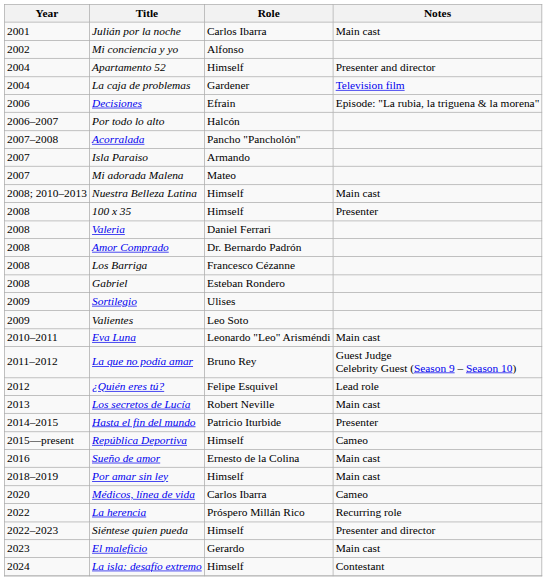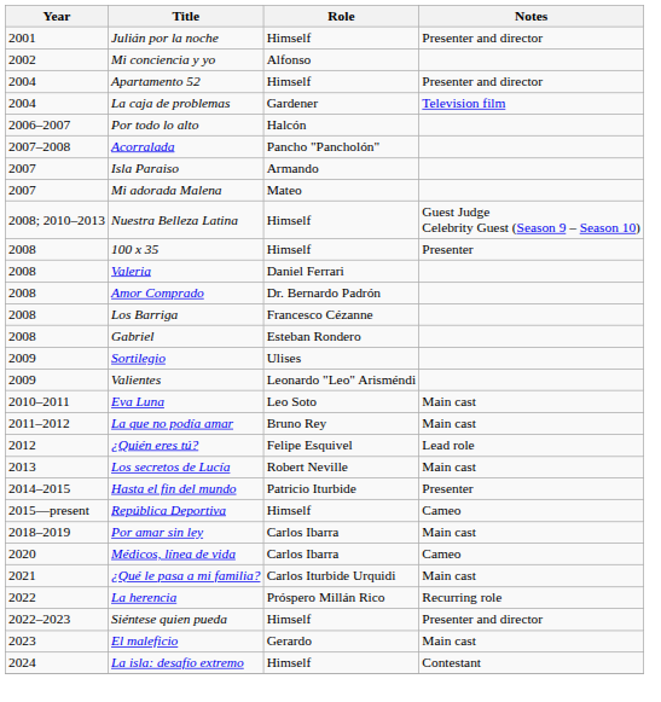 <table class="wikitable sortable">
 <tr>
 <th>Year</th>
 <th>Title</th>
 <th>Role</th>
 <th>Notes</th>
 </tr>
 <tr>
 <td>2001</td>
 <td><em>Julián por la noche</em></td>
-<td>Carlos Ibarra</td>
-<td>Main cast</td>
+<td>Himself</td>
+<td>Presenter and director</td>
 </tr>
 <tr>
 <td>2002</td>
 <td><em>Mi conciencia y yo</em></td>
 <td>Alfonso</td>
 <td></td>
 </tr>
 <tr>
 <td>2004</td>
 <td><em>Apartamento 52</em></td>
 <td>Himself</td>
 <td>Presenter and director</td>
 </tr>
 <tr>
 <td>2004</td>
 <td><em>La caja de problemas</em></td>
 <td>Gardener</td>
 <td><a href='#'>Television film</a></td>
-</tr>
-<tr>
-<td>2006</td>
-<td><em><a href='#'>Decisiones</a></em></td>
-<td>Efrain</td>
-<td>Episode: "La rubia, la triguena & la morena"</td>
 </tr>
 <tr>
 <td>2006–2007</td>
 <td><em>Por todo lo alto</em></td>
 <td>Halcón</td>
 <td></td>
 </tr>
 <tr>
 <td>2007–2008</td>
 <td><em><a href='#'>Acorralada</a></em></td>
 <td>Pancho "Pancholón"</td>
 <td></td>
 </tr>
 <tr>
 <td>2007</td>
 <td><em>Isla Paraiso</em></td>
 <td>Armando</td>
 <td></td>
 </tr>
 <tr>
 <td>2007</td>
 <td><em>Mi adorada Malena</em></td>
 <td>Mateo</td>
 <td></td>
 </tr>
 <tr>
 <td>2008; 2010–2013</td>
 <td><em>Nuestra Belleza Latina</em></td>
 <td>Himself</td>
-<td>Main cast</td>
+<td>Guest Judge <br> Celebrity Guest (<a href='#'>Season 9</a> – <a href='#'>Season 10</a>)</td>
 </tr>
 <tr>
 <td>2008</td>
 <td><em>100 x 35</em></td>
 <td>Himself</td>
 <td>Presenter</td>
 </tr>
 <tr>
 <td>2008</td>
 <td><em><a href='#'>Valeria</a></em></td>
 <td>Daniel Ferrari</td>
 <td></td>
 </tr>
 <tr>
 <td>2008</td>
 <td><em><a href='#'>Amor Comprado</a></em></td>
 <td>Dr. Bernardo Padrón</td>
 <td></td>
 </tr>
 <tr>
 <td>2008</td>
 <td><em>Los Barriga</em></td>
 <td>Francesco Cézanne</td>
 <td></td>
 </tr>
 <tr>
 <td>2008</td>
 <td><em>Gabriel</em></td>
 <td>Esteban Rondero</td>
 <td></td>
 </tr>
 <tr>
 <td>2009</td>
 <td><em><a href='#'>Sortilegio</a></em></td>
 <td>Ulises</td>
 <td></td>
 </tr>
 <tr>
 <td>2009</td>
 <td><em>Valientes</em></td>
-<td>Leo Soto</td>
+<td>Leonardo "Leo" Arisméndi</td>
 <td></td>
 </tr>
 <tr>
 <td>2010–2011</td>
 <td><em><a href='#'>Eva Luna</a></em></td>
-<td>Leonardo "Leo" Arisméndi</td>
+<td>Leo Soto</td>
 <td>Main cast</td>
 </tr>
 <tr>
 <td>2011–2012</td>
 <td><em><a href='#'>La que no podía amar</a></em></td>
 <td>Bruno Rey</td>
-<td>Guest Judge <br> Celebrity Guest (<a href='#'>Season 9</a> – <a href='#'>Season 10</a>)</td>
+<td>Main cast</td>
 </tr>
 <tr>
 <td>2012</td>
 <td><em><a href='#'>¿Quién eres tú?</a></em></td>
 <td>Felipe Esquivel</td>
 <td>Lead role</td>
 </tr>
 <tr>
 <td>2013</td>
 <td><em><a href='#'>Los secretos de Lucía</a></em></td>
 <td>Robert Neville</td>
 <td>Main cast</td>
 </tr>
 <tr>
 <td>2014–2015</td>
 <td><em><a href='#'>Hasta el fin del mundo</a></em></td>
 <td>Patricio Iturbide</td>
 <td>Presenter</td>
 </tr>
 <tr>
 <td>2015—present</td>
 <td><em><a href='#'>República Deportiva</a></em></td>
 <td>Himself</td>
 <td>Cameo</td>
 </tr>
 <tr>
-<td>2016</td>
-<td><em><a href='#'>Sueño de amor</a></em></td>
-<td>Ernesto de la Colina</td>
-<td>Main cast</td>
-</tr>
-<tr>
 <td>2018–2019</td>
 <td><em><a href='#'>Por amar sin ley</a></em></td>
-<td>Himself</td>
+<td>Carlos Ibarra</td>
 <td>Main cast</td>
 </tr>
 <tr>
 <td>2020</td>
 <td><em><a href='#'>Médicos, línea de vida</a></em></td>
 <td>Carlos Ibarra</td>
 <td>Cameo</td>
+</tr>
+<tr>
+<td>2021</td>
+<td><em><a href='#'>¿Qué le pasa a mi familia?</a></em></td>
+<td>Carlos Iturbide Urquidi</td>
+<td>Main cast</td>
 </tr>
 <tr>
 <td>2022</td>
 <td><em><a href='#'>La herencia</a></em></td>
 <td>Próspero Millán Rico</td>
 <td>Recurring role</td>
 </tr>
 <tr>
 <td>2022–2023</td>
 <td><em>Siéntese quien pueda</em></td>
 <td>Himself</td>
 <td>Presenter and director</td>
 </tr>
 <tr>
 <td>2023</td>
 <td><em><a href='#'>El maleficio</a></em></td>
 <td>Gerardo</td>
 <td>Main cast</td>
 </tr>
 <tr>
 <td>2024</td>
 <td><em><a href='#'>La isla: desafío extremo</a></em></td>
 <td>Himself</td>
 <td>Contestant</td>
 </tr>
 <tr>
 </tr>
 </table>
